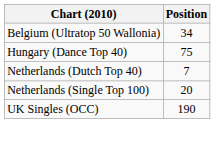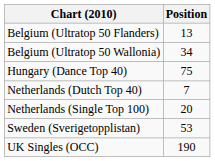 <table class="wikitable sortable">
 <tr>
 <th>Chart (2010)</th>
 <th>Position</th>
+</tr>
+<tr>
+<td>Belgium (Ultratop 50 Flanders)</td>
+<td style="text-align:center">13</td>
 </tr>
 <tr>
 <td>Belgium (Ultratop 50 Wallonia)</td>
 <td style="text-align:center">34</td>
 </tr>
 <tr>
 <td>Hungary (Dance Top 40)</td>
 <td style="text-align:center">75</td>
 </tr>
 <tr>
 <td>Netherlands (Dutch Top 40)</td>
 <td style="text-align:center">7</td>
 </tr>
 <tr>
 <td>Netherlands (Single Top 100)</td>
 <td style="text-align:center">20</td>
 </tr>
 <tr>
+<td>Sweden (Sverigetopplistan)</td>
+<td style="text-align:center">53</td>
+</tr>
+<tr>
 <td>UK Singles (OCC)</td>
 <td style="text-align:center;">190</td>
 </tr>
 </table>
